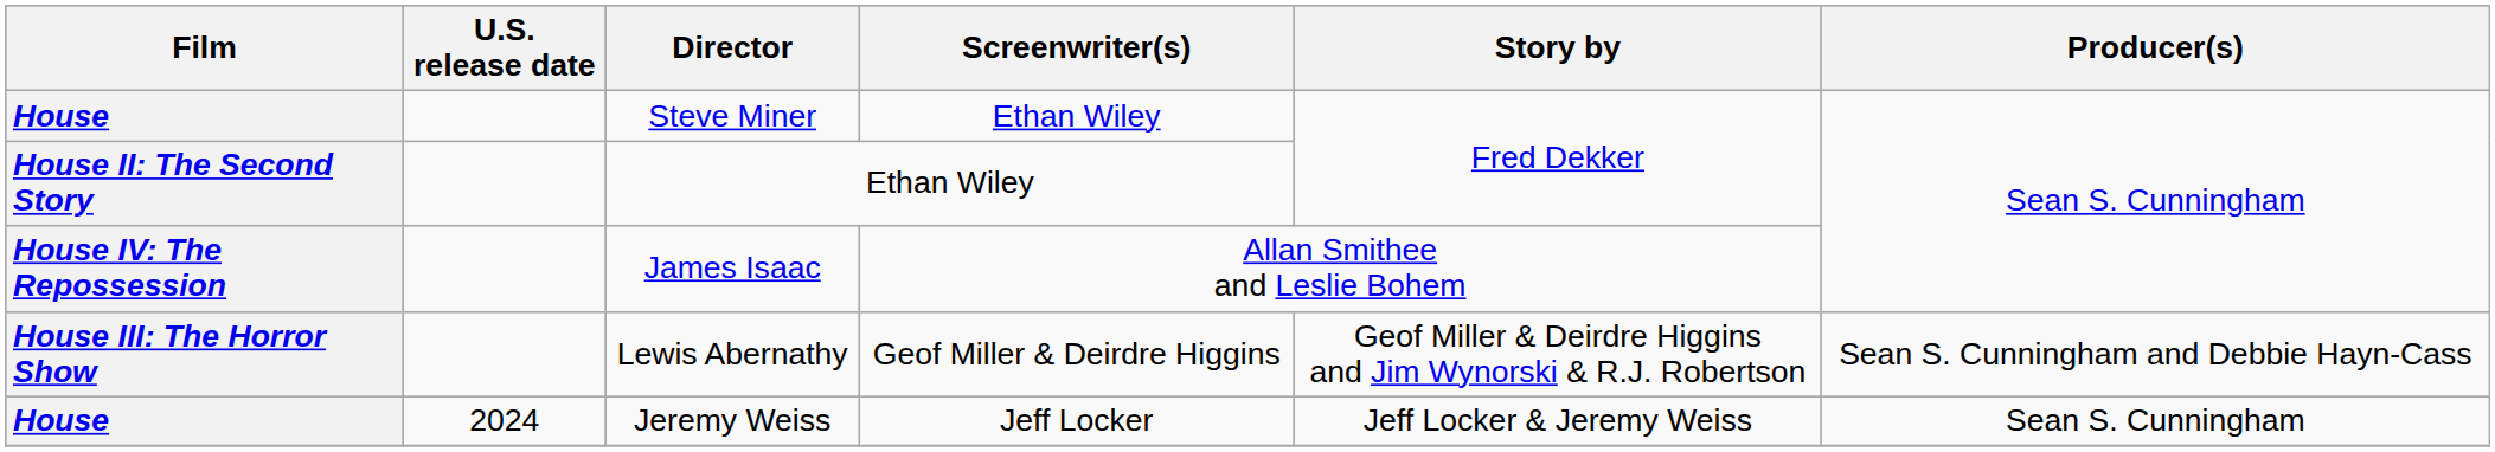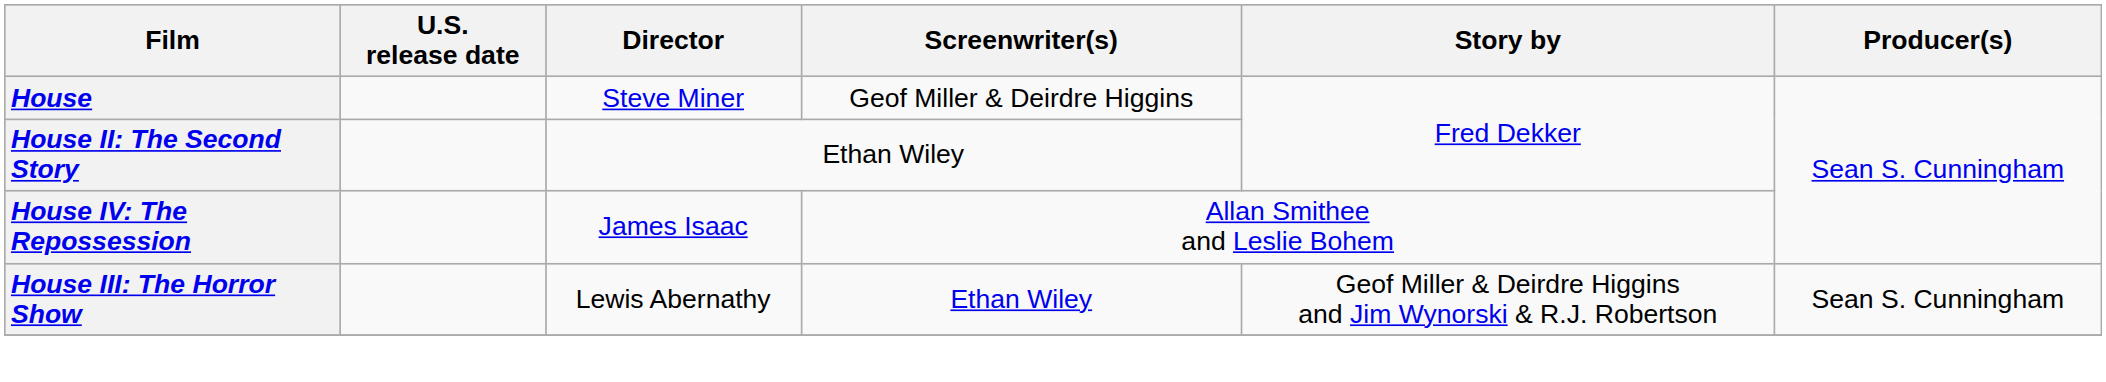 <table class="wikitable plainrowheaders" style="text-align:center" width=100%>
 <tr>
 <th scope="col" style="width:16%;">Film</th>
 <th scope="col">U.S.<br>release date</th>
 <th scope="col">Director</th>
 <th scope="col">Screenwriter(s)</th>
 <th scope="col">Story by</th>
 <th scope="col">Producer(s)</th>
 </tr>
 <tr>
 <th scope="row" style="text-align:left"><em><a href='#'>House</a></em></th>
 <td style="text-align:center"></td>
 <td><a href='#'>Steve Miner</a></td>
-<td><a href='#'>Ethan Wiley</a></td>
+<td>Geof Miller & Deirdre Higgins</td>
 <td rowspan="2"><a href='#'>Fred Dekker</a></td>
 <td rowspan="3"><a href='#'>Sean S. Cunningham</a></td>
 </tr>
 <tr>
 <th scope="row" style="text-align:left"><em><a href='#'>House II: The Second Story</a></em></th>
 <td style="text-align:center"></td>
 <td colspan="2">Ethan Wiley</td>
 </tr>
 <tr>
 <th scope="row" style="text-align:left"><em><a href='#'>House IV: The Repossession</a></em></th>
 <td></td>
 <td><a href='#'>James Isaac</a></td>
 <td colspan="2"><a href='#'>Allan Smithee</a><br>and <a href='#'>Leslie Bohem</a></td>
 </tr>
 <tr>
 <th scope="row" style="text-align:left"><em><a href='#'>House III: The Horror Show</a></em></th>
 <td style="text-align:center"></td>
 <td>Lewis Abernathy</td>
-<td>Geof Miller & Deirdre Higgins</td>
+<td><a href='#'>Ethan Wiley</a></td>
 <td>Geof Miller & Deirdre Higgins<br>and <a href='#'>Jim Wynorski</a> & R.J. Robertson</td>
-<td>Sean S. Cunningham and Debbie Hayn-Cass</td>
-</tr>
-<tr>
-<th scope="row" style="text-align:left"><em><a href='#'>House</a></em></th>
-<td style="text-align:center">2024</td>
-<td>Jeremy Weiss</td>
-<td>Jeff Locker</td>
-<td>Jeff Locker & Jeremy Weiss</td>
 <td>Sean S. Cunningham</td>
 </tr>
 <tr>
 </tr>
 </table>
